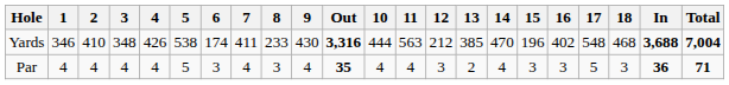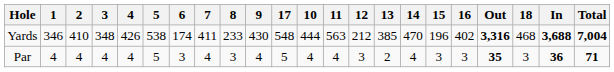 <table class="wikitable" style="text-align:center">
 <tr>
 <th align="left">Hole</th>
 <th>1</th>
 <th>2</th>
 <th>3</th>
 <th>4</th>
 <th>5</th>
 <th>6</th>
 <th>7</th>
 <th>8</th>
 <th>9</th>
-<th>Out</th>
+<th>17</th>
 <th>10</th>
 <th>11</th>
 <th>12</th>
 <th>13</th>
 <th>14</th>
 <th>15</th>
 <th>16</th>
-<th>17</th>
+<th>Out</th>
 <th>18</th>
 <th>In</th>
 <th>Total</th>
 </tr>
 <tr>
 <td align="center">Yards</td>
 <td>346</td>
 <td>410</td>
 <td>348</td>
 <td>426</td>
 <td>538</td>
 <td>174</td>
 <td>411</td>
 <td>233</td>
 <td>430</td>
-<td><strong>3,316</strong></td>
+<td>548</td>
 <td>444</td>
 <td>563</td>
 <td>212</td>
 <td>385</td>
 <td>470</td>
 <td>196</td>
 <td>402</td>
-<td>548</td>
+<td><strong>3,316</strong></td>
 <td>468</td>
 <td><strong>3,688</strong></td>
 <td><strong>7,004</strong></td>
 </tr>
 <tr>
 <td align="center">Par</td>
 <td>4</td>
 <td>4</td>
 <td>4</td>
 <td>4</td>
 <td>5</td>
 <td>3</td>
 <td>4</td>
 <td>3</td>
 <td>4</td>
-<td><strong>35</strong></td>
+<td>5</td>
 <td>4</td>
 <td>4</td>
 <td>3</td>
 <td>2</td>
 <td>4</td>
 <td>3</td>
 <td>3</td>
-<td>5</td>
+<td><strong>35</strong></td>
 <td>3</td>
 <td><strong>36</strong></td>
 <td><strong>71</strong></td>
 </tr>
 </table>
